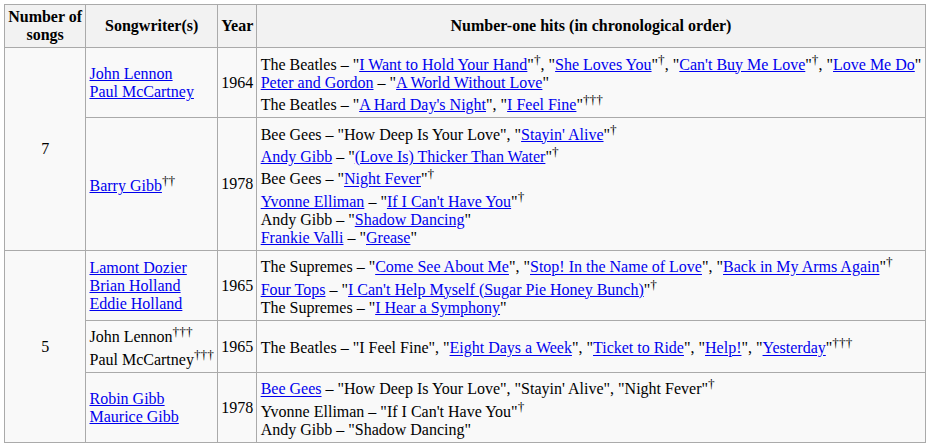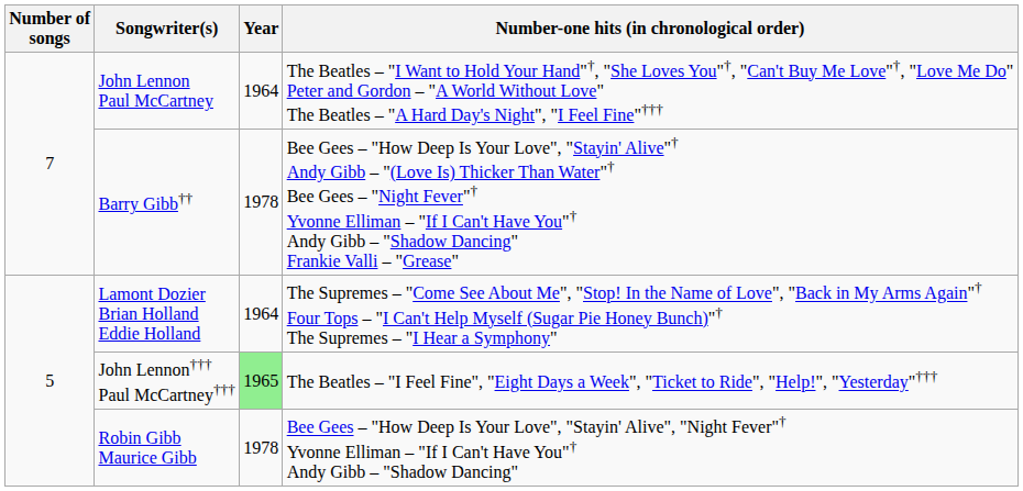 <table class="wikitable">
 <tr>
 <th>Number of <br>songs</th>
 <th>Songwriter(s)</th>
 <th>Year</th>
 <th>Number-one hits (in chronological order)</th>
 </tr>
 <tr>
 <td rowspan=2 style="text-align:center;">7</td>
 <td><a href='#'>John Lennon <br>Paul McCartney</a></td>
 <td>1964</td>
 <td>The Beatles – "<a href='#'>I Want to Hold Your Hand</a>"<sup>†</sup>,  "<a href='#'>She Loves You</a>"<sup>†</sup>,  "<a href='#'>Can't Buy Me Love</a>"<sup>†</sup>,  "<a href='#'>Love Me Do</a>" <br><a href='#'>Peter and Gordon</a> – "<a href='#'>A World Without Love</a>" <br>The Beatles – "<a href='#'>A Hard Day's Night</a>", "<a href='#'>I Feel Fine</a>"<sup>†††</sup></td>
 </tr>
 <tr>
 <td><a href='#'>Barry Gibb</a><sup>††</sup></td>
 <td>1978</td>
 <td>Bee Gees – "How Deep Is Your Love", "<a href='#'>Stayin' Alive</a>"<sup>†</sup> <br> <a href='#'>Andy Gibb</a> – "<a href='#'>(Love Is) Thicker Than Water</a>"<sup>†</sup> <br> Bee Gees – "<a href='#'>Night Fever</a>"<sup>†</sup> <br> <a href='#'>Yvonne Elliman</a> – "<a href='#'>If I Can't Have You</a>"<sup>†</sup> <br> Andy Gibb – "<a href='#'>Shadow Dancing</a>" <br> <a href='#'>Frankie Valli</a> – "<a href='#'>Grease</a>"</td>
 </tr>
 <tr>
 <td rowspan=3 style="text-align:center;">5</td>
 <td><a href='#'>Lamont Dozier</a> <br><a href='#'>Brian Holland</a> <br><a href='#'>Eddie Holland</a></td>
-<td>1965</td>
+<td>1964</td>
 <td>The Supremes – "<a href='#'>Come See About Me</a>", "<a href='#'>Stop! In the Name of Love</a>", "<a href='#'>Back in My Arms Again</a>"<sup>†</sup> <br><a href='#'>Four Tops</a> – "<a href='#'>I Can't Help Myself (Sugar Pie Honey Bunch)</a>"<sup>†</sup> <br>The Supremes – "<a href='#'>I Hear a Symphony</a>"</td>
 </tr>
 <tr>
 <td>John Lennon<sup>†††</sup> <br>Paul McCartney<sup>†††</sup></td>
-<td>1965</td>
+<td style="background: lightgreen;">1965</td>
 <td>The Beatles – "I Feel Fine", "<a href='#'>Eight Days a Week</a>", "<a href='#'>Ticket to Ride</a>", "<a href='#'>Help!</a>", "<a href='#'>Yesterday</a>"<sup>†††</sup></td>
 </tr>
 <tr>
 <td><a href='#'>Robin Gibb</a> <br><a href='#'>Maurice Gibb</a></td>
 <td>1978</td>
 <td><a href='#'>Bee Gees</a> – "How Deep Is Your Love", "Stayin' Alive", "Night Fever"<sup>†</sup> <br> Yvonne Elliman – "If I Can't Have You"<sup>†</sup> <br> Andy Gibb – "Shadow Dancing"</td>
 </tr>
 </table>
